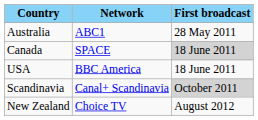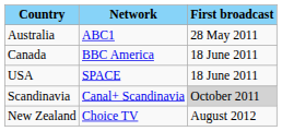 <table class="wikitable">
 <tr style="text-align:center;">
 <th style="background: #87d3f8;">Country</th>
 <th style="background: #87d3f8;">Network</th>
 <th style="background: #87d3f8;">First broadcast</th>
 </tr>
 <tr>
 <td>Australia</td>
 <td><a href='#'>ABC1</a></td>
 <td>28 May 2011</td>
 </tr>
 <tr>
 <td>Canada</td>
-<td><a href='#'>SPACE</a></td>
-<td style="background: lightgrey;">18 June 2011</td>
+<td><a href='#'>BBC America</a></td>
+<td>18 June 2011</td>
 </tr>
 <tr>
 <td>USA</td>
-<td><a href='#'>BBC America</a></td>
+<td><a href='#'>SPACE</a></td>
 <td>18 June 2011</td>
 </tr>
 <tr>
 <td>Scandinavia</td>
 <td><a href='#'>Canal+ Scandinavia</a></td>
 <td style="background: lightgrey;">October 2011</td>
 </tr>
 <tr>
 <td>New Zealand</td>
 <td><a href='#'>Choice TV</a></td>
 <td>August 2012</td>
 </tr>
 </table>
